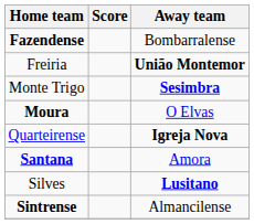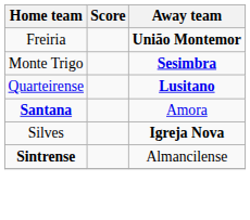 <table class="wikitable" style="text-align: center">
 <tr>
 <th>Home team</th>
 <th>Score</th>
 <th>Away team</th>
-</tr>
-<tr>
-<td><strong>Fazendense</strong> </td>
-<td></td>
-<td>Bombarralense </td>
 </tr>
 <tr>
 <td>Freiria </td>
 <td></td>
 <td><strong>União Montemor</strong> </td>
 </tr>
 <tr>
 <td>Monte Trigo </td>
 <td></td>
 <td><strong><a href='#'>Sesimbra</a></strong> </td>
 </tr>
 <tr>
-<td><strong>Moura</strong> </td>
-<td></td>
-<td><a href='#'>O Elvas</a> </td>
-</tr>
-<tr>
 <td><a href='#'>Quarteirense</a> </td>
 <td></td>
-<td><strong>Igreja Nova</strong> </td>
+<td><strong><a href='#'>Lusitano</a></strong> </td>
 </tr>
 <tr>
 <td><strong><a href='#'>Santana</a></strong> </td>
 <td></td>
 <td><a href='#'>Amora</a> </td>
 </tr>
 <tr>
 <td>Silves </td>
 <td></td>
-<td><strong><a href='#'>Lusitano</a></strong> </td>
+<td><strong>Igreja Nova</strong> </td>
 </tr>
 <tr>
 <td><strong>Sintrense</strong> </td>
 <td></td>
 <td>Almancilense </td>
 </tr>
 <tr>
 </tr>
 </table>
